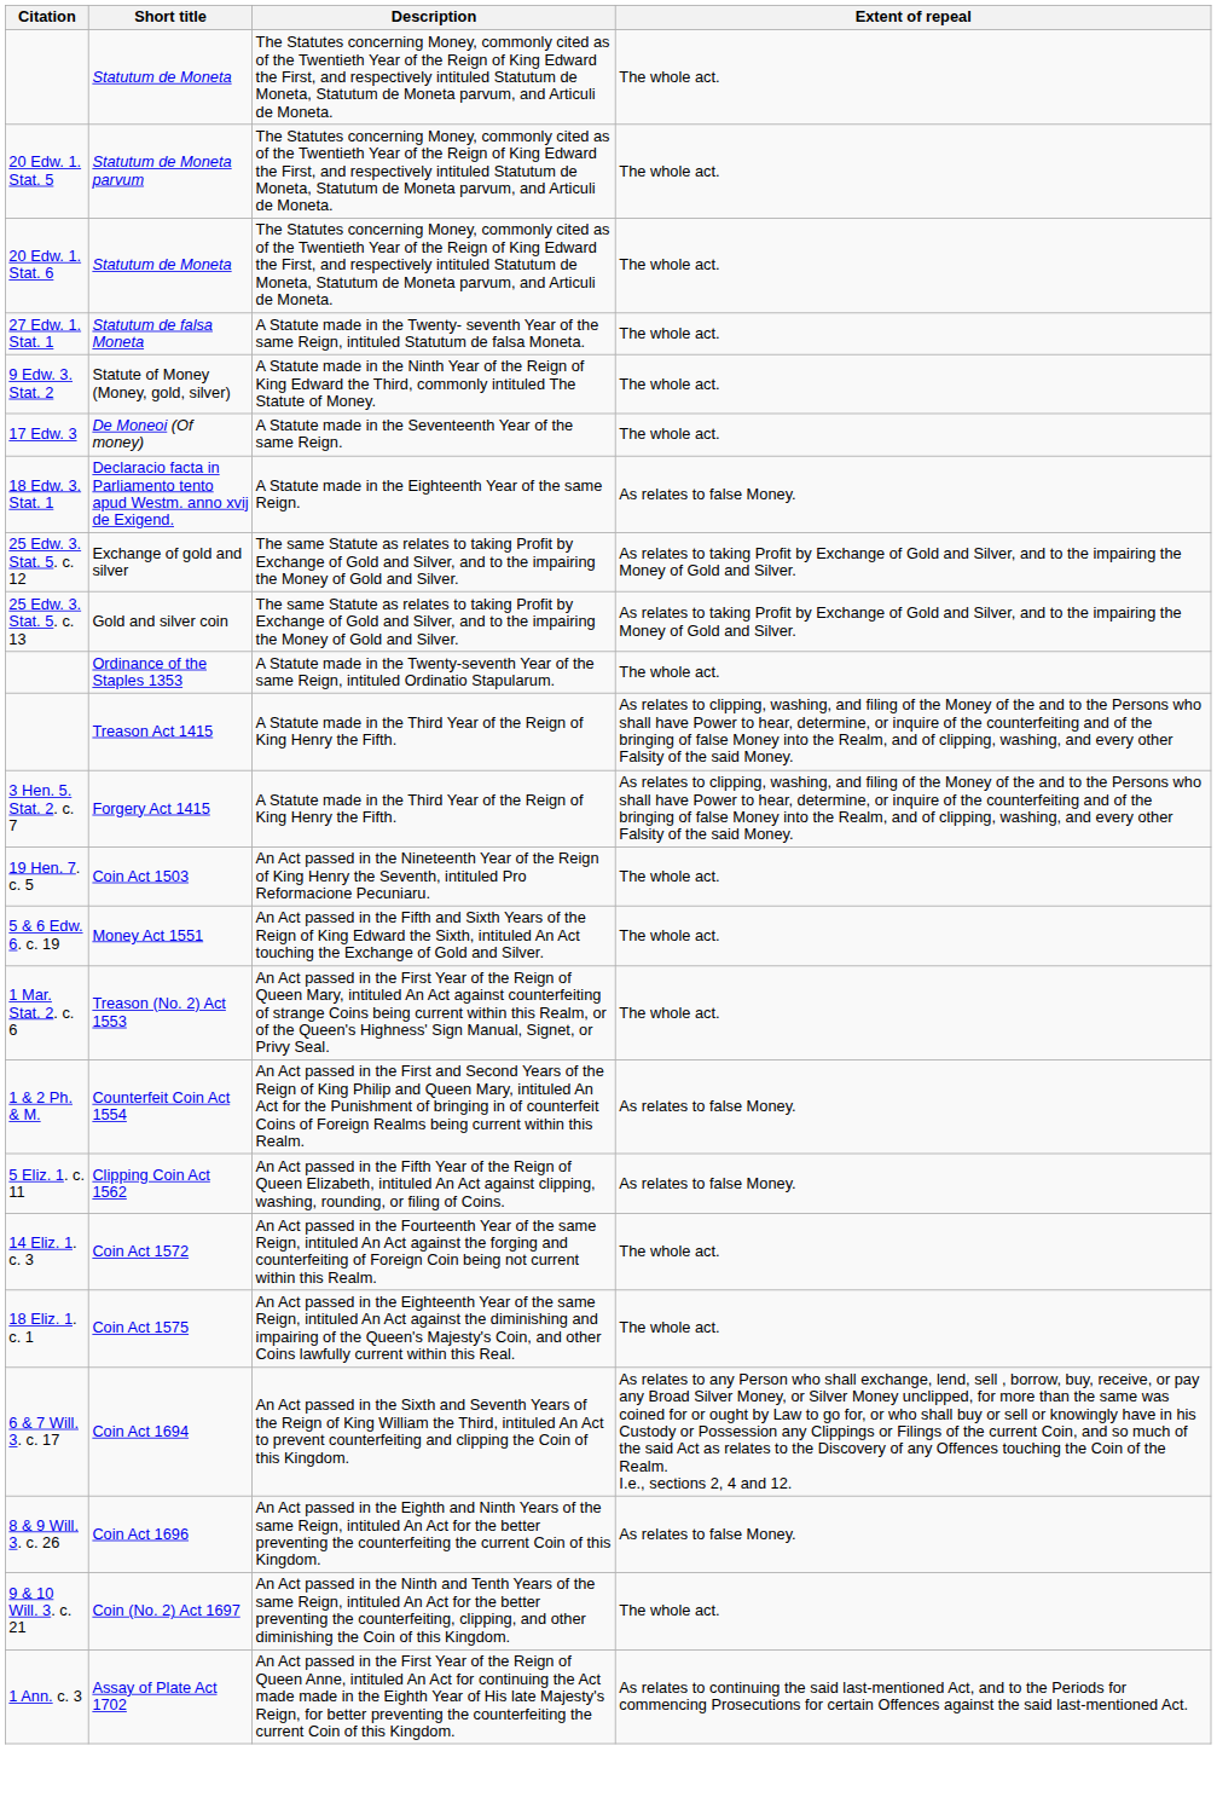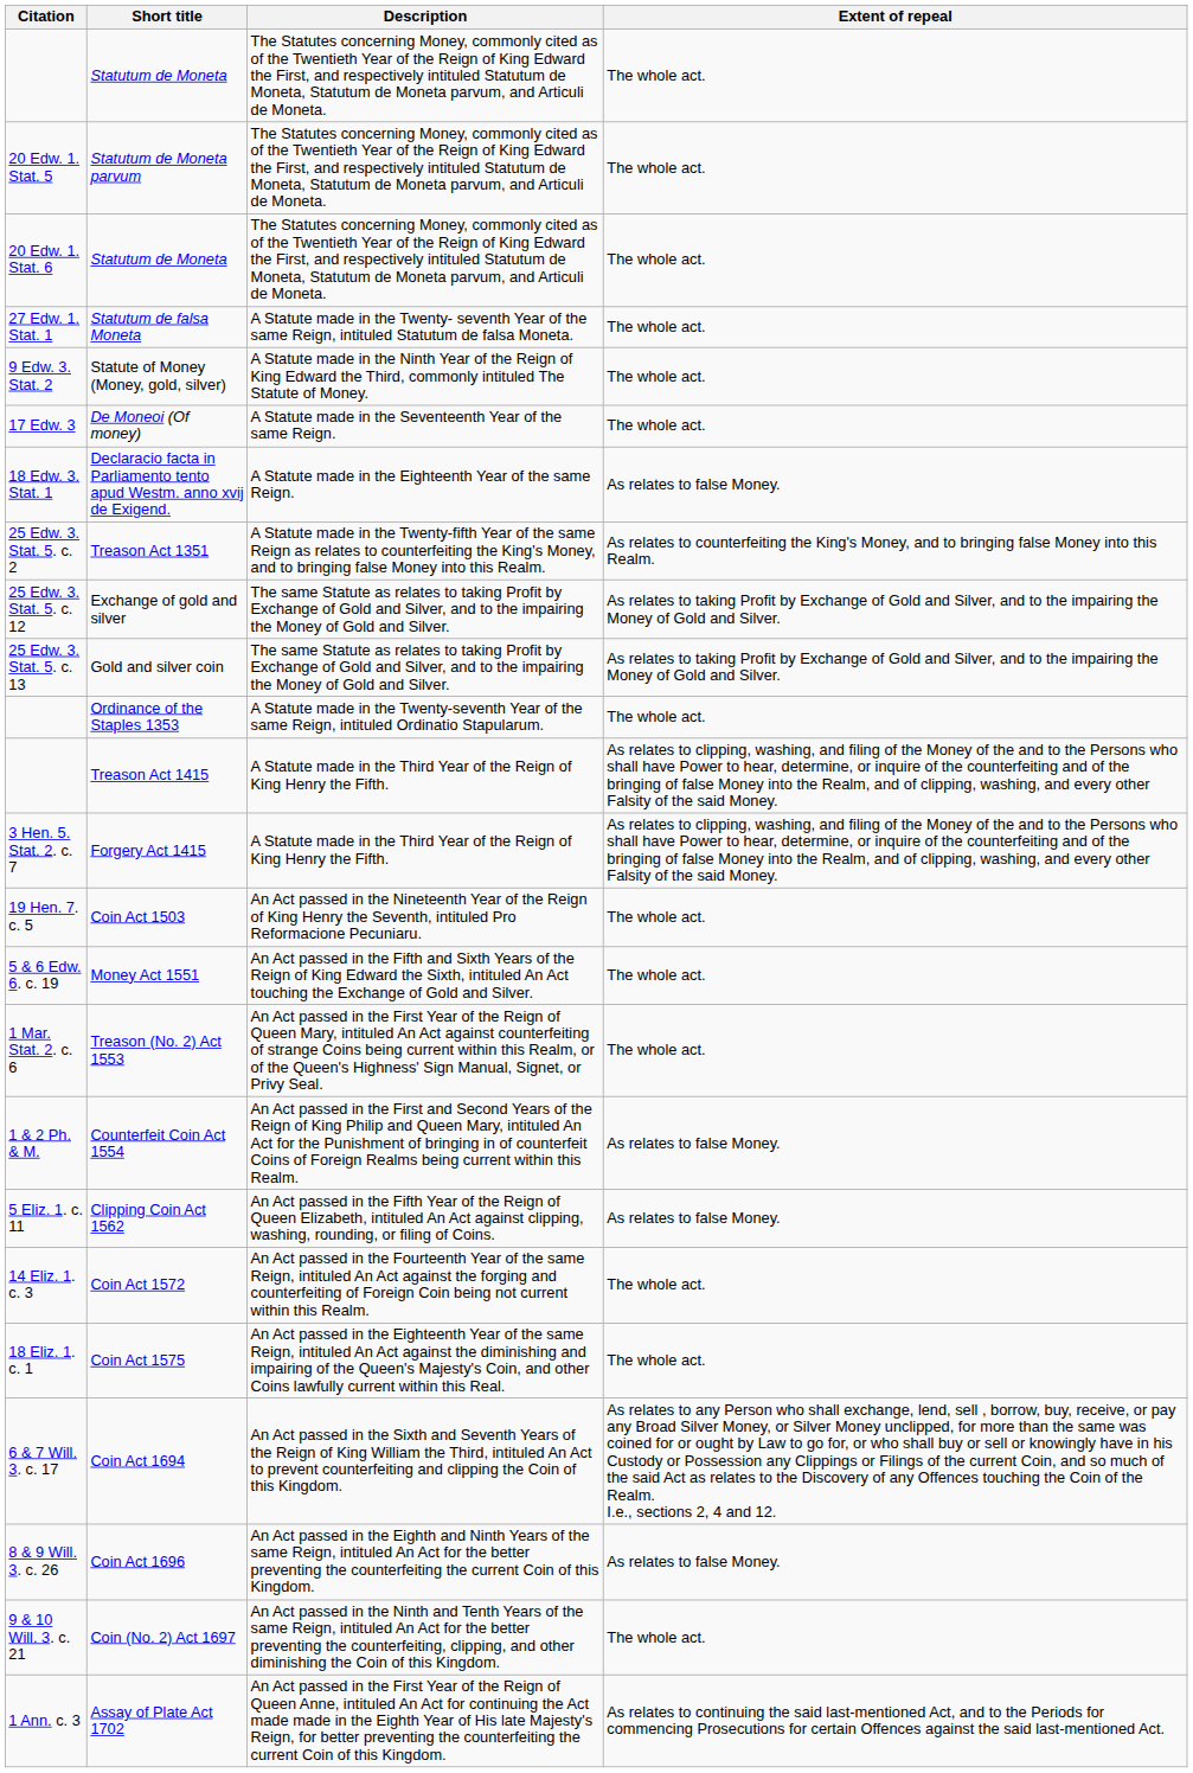 <table class="wikitable">
 <tr>
 <th>Citation</th>
 <th>Short title</th>
 <th>Description</th>
 <th>Extent of repeal</th>
 </tr>
 <tr>
 <td></td>
 <td><em><a href='#'>Statutum de Moneta</a></em></td>
 <td>The Statutes concerning Money, commonly cited as of the Twentieth Year of the Reign of King Edward the First, and respectively intituled Statutum de Moneta, Statutum de Moneta parvum, and Articuli de Moneta.</td>
 <td>The whole act.</td>
 </tr>
 <tr>
 <td><a href='#'>20 Edw. 1. Stat. 5</a></td>
 <td><em><a href='#'>Statutum de Moneta parvum</a></em></td>
 <td>The Statutes concerning Money, commonly cited as of the Twentieth Year of the Reign of King Edward the First, and respectively intituled Statutum de Moneta, Statutum de Moneta parvum, and Articuli de Moneta.</td>
 <td>The whole act.</td>
 </tr>
 <tr>
 <td><a href='#'>20 Edw. 1. Stat. 6</a></td>
 <td><em><a href='#'>Statutum de Moneta</a></em></td>
 <td>The Statutes concerning Money, commonly cited as of the Twentieth Year of the Reign of King Edward the First, and respectively intituled Statutum de Moneta, Statutum de Moneta parvum, and Articuli de Moneta.</td>
 <td>The whole act.</td>
 </tr>
 <tr>
 <td><a href='#'>27 Edw. 1. Stat. 1</a></td>
 <td><em><a href='#'>Statutum de falsa Moneta</a></em></td>
 <td>A Statute made in the Twenty- seventh Year of the same Reign, intituled Statutum de falsa Moneta.</td>
 <td>The whole act.</td>
 </tr>
 <tr>
 <td><a href='#'>9 Edw. 3. Stat. 2</a></td>
 <td>Statute of Money (Money, gold, silver)</td>
 <td>A Statute made in the Ninth Year of the Reign of King Edward the Third, commonly intituled The Statute of Money.</td>
 <td>The whole act.</td>
 </tr>
 <tr>
 <td><a href='#'>17 Edw. 3</a></td>
 <td><em><a href='#'>De Moneoi</a> (Of money)</em></td>
 <td>A Statute made in the Seventeenth Year of the same Reign.</td>
 <td>The whole act.</td>
 </tr>
 <tr>
 <td><a href='#'>18 Edw. 3. Stat. 1</a></td>
 <td><a href='#'>Declaracio facta in Parliamento tento apud Westm. anno xvij de Exigend.</a></td>
 <td>A Statute made in the Eighteenth Year of the same Reign.</td>
 <td>As relates to false Money.</td>
+</tr>
+<tr>
+<td><a href='#'>25 Edw. 3. Stat. 5</a>. c. 2</td>
+<td><a href='#'>Treason Act 1351</a></td>
+<td>A Statute made in the Twenty-fifth Year of the same Reign as relates to counterfeiting the King's Money, and to bringing false Money into this Realm.</td>
+<td>As relates to counterfeiting the King's Money, and to bringing false Money into this Realm.</td>
 </tr>
 <tr>
 <td><a href='#'>25 Edw. 3. Stat. 5</a>. c. 12</td>
 <td>Exchange of gold and silver</td>
 <td>The same Statute as relates to taking Profit by Exchange of Gold and Silver, and to the impairing the Money of Gold and Silver.</td>
 <td>As relates to taking Profit by Exchange of Gold and Silver, and to the impairing the Money of Gold and Silver.</td>
 </tr>
 <tr>
 <td><a href='#'>25 Edw. 3. Stat. 5</a>. c. 13</td>
 <td>Gold and silver coin</td>
 <td>The same Statute as relates to taking Profit by Exchange of Gold and Silver, and to the impairing the Money of Gold and Silver.</td>
 <td>As relates to taking Profit by Exchange of Gold and Silver, and to the impairing the Money of Gold and Silver.</td>
 </tr>
 <tr>
 <td></td>
 <td><a href='#'>Ordinance of the Staples 1353</a></td>
 <td>A Statute made in the Twenty-seventh Year of the same Reign, intituled Ordinatio Stapularum.</td>
 <td>The whole act.</td>
 </tr>
 <tr>
 <td></td>
 <td><a href='#'>Treason Act 1415</a></td>
 <td>A Statute made in the Third Year of the Reign of King Henry the Fifth.</td>
 <td>As relates to clipping, washing, and filing of the Money of the and to the Persons who shall have Power to hear, determine, or inquire of the counterfeiting and of the bringing of false Money into the Realm, and of clipping, washing, and every other Falsity of the said Money.</td>
 </tr>
 <tr>
 <td><a href='#'>3 Hen. 5. Stat. 2</a>. c. 7</td>
 <td><a href='#'>Forgery Act 1415</a></td>
 <td>A Statute made in the Third Year of the Reign of King Henry the Fifth.</td>
 <td>As relates to clipping, washing, and filing of the Money of the and to the Persons who shall have Power to hear, determine, or inquire of the counterfeiting and of the bringing of false Money into the Realm, and of clipping, washing, and every other Falsity of the said Money.</td>
 </tr>
 <tr>
 <td><a href='#'>19 Hen. 7</a>. c. 5</td>
 <td><a href='#'>Coin Act 1503</a></td>
 <td>An Act passed in the Nineteenth Year of the Reign of King Henry the Seventh, intituled Pro Reformacione Pecuniaru.</td>
 <td>The whole act.</td>
 </tr>
 <tr>
 <td><a href='#'>5 & 6 Edw. 6</a>. c. 19</td>
 <td><a href='#'>Money Act 1551</a></td>
 <td>An Act passed in the Fifth and Sixth Years of the Reign of King Edward the Sixth, intituled An Act touching the Exchange of Gold and Silver.</td>
 <td>The whole act.</td>
 </tr>
 <tr>
 <td><a href='#'>1 Mar. Stat. 2</a>. c. 6</td>
 <td><a href='#'>Treason (No. 2) Act 1553</a></td>
 <td>An Act passed in the First Year of the Reign of Queen Mary, intituled An Act against counterfeiting of strange Coins being current within this Realm, or of the Queen's Highness' Sign Manual, Signet, or Privy Seal.</td>
 <td>The whole act.</td>
 </tr>
 <tr>
 <td><a href='#'>1 & 2 Ph. & M.</a></td>
 <td><a href='#'>Counterfeit Coin Act 1554</a></td>
 <td>An Act passed in the First and Second Years of the Reign of King Philip and Queen Mary, intituled An Act for the Punishment of bringing in of counterfeit Coins of Foreign Realms being current within this Realm.</td>
 <td>As relates to false Money.</td>
 </tr>
 <tr>
 <td><a href='#'>5 Eliz. 1</a>. c. 11</td>
 <td><a href='#'>Clipping Coin Act 1562</a></td>
 <td>An Act passed in the Fifth Year of the Reign of Queen Elizabeth, intituled An Act against clipping, washing, rounding, or filing of Coins.</td>
 <td>As relates to false Money.</td>
 </tr>
 <tr>
 <td><a href='#'>14 Eliz. 1</a>. c. 3</td>
 <td><a href='#'>Coin Act 1572</a></td>
 <td>An Act passed in the Fourteenth Year of the same Reign, intituled An Act against the forging and counterfeiting of Foreign Coin being not current within this Realm.</td>
 <td>The whole act.</td>
 </tr>
 <tr>
 <td><a href='#'>18 Eliz. 1</a>. c. 1</td>
 <td><a href='#'>Coin Act 1575</a></td>
 <td>An Act passed in the Eighteenth Year of the same Reign, intituled An Act against the diminishing and impairing of the Queen's Majesty's Coin, and other Coins lawfully current within this Real.</td>
 <td>The whole act.</td>
 </tr>
 <tr>
 <td><a href='#'>6 & 7 Will. 3</a>. c. 17</td>
 <td><a href='#'>Coin Act 1694</a></td>
 <td>An Act passed in the Sixth and Seventh Years of the Reign of King William the Third, intituled An Act to prevent counterfeiting and clipping the Coin of this Kingdom.</td>
 <td>As relates to any Person who shall exchange, lend, sell , borrow, buy, receive, or pay any Broad Silver Money, or Silver Money unclipped, for more than the same was coined for or ought by Law to go for, or who shall buy or sell or knowingly have in his Custody or Possession any Clippings or Filings of the current Coin, and so much of the said Act as relates to the Discovery of any Offences touching the Coin of the Realm.<br>I.e., sections 2, 4 and 12.</td>
 </tr>
 <tr>
 <td><a href='#'>8 & 9 Will. 3</a>. c. 26</td>
 <td><a href='#'>Coin Act 1696</a></td>
 <td>An Act passed in the Eighth and Ninth Years of the same Reign, intituled An Act for the better preventing the counterfeiting the current Coin of this Kingdom.</td>
 <td>As relates to false Money.</td>
 </tr>
 <tr>
 <td><a href='#'>9 & 10 Will. 3</a>. c. 21</td>
 <td><a href='#'>Coin (No. 2) Act 1697</a></td>
 <td>An Act passed in the Ninth and Tenth Years of the same Reign, intituled An Act for the better preventing the counterfeiting, clipping, and other diminishing the Coin of this Kingdom.</td>
 <td>The whole act.</td>
 </tr>
 <tr>
 <td><a href='#'>1 Ann.</a> c. 3</td>
 <td><a href='#'>Assay of Plate Act 1702</a></td>
 <td>An Act passed in the First Year of the Reign of Queen Anne, intituled An Act for continuing the Act made made in the Eighth Year of His late Majesty's Reign, for better preventing the counterfeiting the current Coin of this Kingdom.</td>
 <td>As relates to continuing the said last-mentioned Act, and to the Periods for commencing Prosecutions for certain Offences against the said last-mentioned Act.</td>
 </tr>
 </table>
